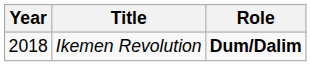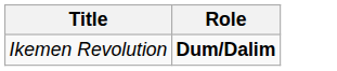 <table class="wikitable">
 <tr>
-<th>Year</th>
 <th>Title</th>
 <th>Role</th>
 </tr>
 <tr>
-<td>2018</td>
 <td><em>Ikemen Revolution</em></td>
 <td><strong>Dum/Dalim</strong></td>
 </tr>
 </table>
